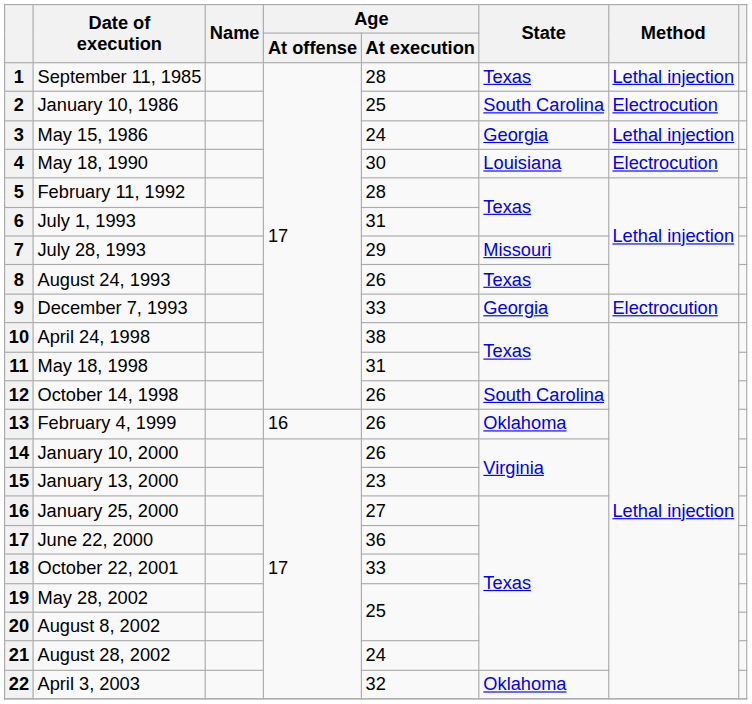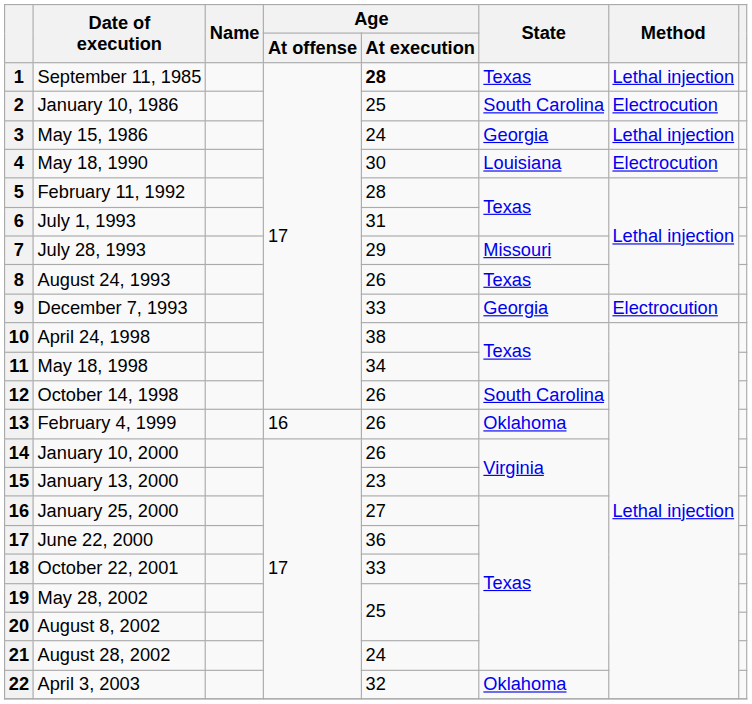 <table class="wikitable sortable">
 <tr>
 <th scope="col" rowspan="2"></th>
 <th scope="col" rowspan="2" data-sort-type="date">Date of<br>execution</th>
 <th scope="col" rowspan="2">Name</th>
 <th scope="col" colspan="2">Age</th>
 <th scope="col" rowspan="2">State</th>
 <th scope="col" rowspan="2">Method</th>
 <th scope="col" rowspan="2"></th>
 </tr>
 <tr>
 <th scope="col">At offense</th>
 <th scope="col">At execution</th>
 </tr>
 <tr>
 <th scope="row">1</th>
 <td>September 11, 1985</td>
 <td></td>
 <td rowspan="12">17</td>
-<td>28</td>
+<td><strong>28</strong></td>
 <td><a href='#'>Texas</a></td>
 <td><a href='#'>Lethal injection</a></td>
 <td></td>
 </tr>
 <tr>
 <th scope="row">2</th>
 <td>January 10, 1986</td>
 <td></td>
 <td>25</td>
 <td><a href='#'>South Carolina</a></td>
 <td><a href='#'>Electrocution</a></td>
 <td></td>
 </tr>
 <tr>
 <th scope="row">3</th>
 <td>May 15, 1986</td>
 <td></td>
 <td>24</td>
 <td><a href='#'>Georgia</a></td>
 <td><a href='#'>Lethal injection</a></td>
 <td></td>
 </tr>
 <tr>
 <th scope="row">4</th>
 <td>May 18, 1990</td>
 <td></td>
 <td>30</td>
 <td><a href='#'>Louisiana</a></td>
 <td><a href='#'>Electrocution</a></td>
 <td></td>
 </tr>
 <tr>
 <th scope="row">5</th>
 <td>February 11, 1992</td>
 <td></td>
 <td>28</td>
 <td rowspan="2"><a href='#'>Texas</a></td>
 <td rowspan="4"><a href='#'>Lethal injection</a></td>
 <td></td>
 </tr>
 <tr>
 <th scope="row">6</th>
 <td>July 1, 1993</td>
 <td></td>
 <td>31</td>
 <td></td>
 </tr>
 <tr>
 <th scope="row">7</th>
 <td>July 28, 1993</td>
 <td></td>
 <td>29</td>
 <td><a href='#'>Missouri</a></td>
 <td></td>
 </tr>
 <tr>
 <th scope="row">8</th>
 <td>August 24, 1993</td>
 <td></td>
 <td>26</td>
 <td><a href='#'>Texas</a></td>
 <td></td>
 </tr>
 <tr>
 <th scope="row">9</th>
 <td>December 7, 1993</td>
 <td></td>
 <td>33</td>
 <td><a href='#'>Georgia</a></td>
 <td><a href='#'>Electrocution</a></td>
 <td></td>
 </tr>
 <tr>
 <th scope="row">10</th>
 <td>April 24, 1998</td>
 <td></td>
 <td>38</td>
 <td rowspan="2"><a href='#'>Texas</a></td>
 <td rowspan="13"><a href='#'>Lethal injection</a></td>
 <td></td>
 </tr>
 <tr>
 <th scope="row">11</th>
 <td>May 18, 1998</td>
 <td></td>
-<td>31</td>
+<td>34</td>
 <td></td>
 </tr>
 <tr>
 <th scope="row">12</th>
 <td>October 14, 1998</td>
 <td></td>
 <td>26</td>
 <td><a href='#'>South Carolina</a></td>
 <td></td>
 </tr>
 <tr>
 <th scope="row">13</th>
 <td>February 4, 1999</td>
 <td></td>
 <td>16</td>
 <td>26</td>
 <td><a href='#'>Oklahoma</a></td>
 <td></td>
 </tr>
 <tr>
 <th scope="row">14</th>
 <td>January 10, 2000</td>
 <td></td>
 <td rowspan="9">17</td>
 <td>26</td>
 <td rowspan="2"><a href='#'>Virginia</a></td>
 <td></td>
 </tr>
 <tr>
 <th scope="row">15</th>
 <td>January 13, 2000</td>
 <td></td>
 <td>23</td>
 <td></td>
 </tr>
 <tr>
 <th scope="row">16</th>
 <td>January 25, 2000</td>
 <td></td>
 <td>27</td>
 <td rowspan="6"><a href='#'>Texas</a></td>
 <td></td>
 </tr>
 <tr>
 <th scope="row">17</th>
 <td>June 22, 2000</td>
 <td></td>
 <td>36</td>
 <td></td>
 </tr>
 <tr>
 <th scope="row">18</th>
 <td>October 22, 2001</td>
 <td></td>
 <td>33</td>
 <td></td>
 </tr>
 <tr>
 <th scope="row">19</th>
 <td>May 28, 2002</td>
 <td></td>
 <td rowspan="2">25</td>
 <td></td>
 </tr>
 <tr>
 <th scope="row">20</th>
 <td>August 8, 2002</td>
 <td></td>
 <td></td>
 </tr>
 <tr>
 <th scope="row">21</th>
 <td>August 28, 2002</td>
 <td></td>
 <td>24</td>
 <td></td>
 </tr>
 <tr>
 <th scope="row">22</th>
 <td>April 3, 2003</td>
 <td></td>
 <td>32</td>
 <td><a href='#'>Oklahoma</a></td>
 <td></td>
 </tr>
 <tr>
 </tr>
 </table>
